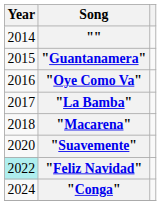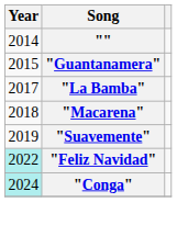 <table class="wikitable plainrowheaders sortable" style="text-align:center">
 <tr>
 <th scope=col>Year</th>
 <th scope=col>Song</th>
 <th scope=col class=unsortable></th>
 </tr>
 <tr>
 <td>2014</td>
 <th scope=row style="text-align:center;">""</th>
 <td></td>
 </tr>
 <tr>
 <td>2015</td>
 <th scope=row style="text-align:center;">"<a href='#'>Guantanamera</a>"</th>
 <td></td>
 </tr>
 <tr>
-<td>2016</td>
-<th scope=row style="text-align:center;">"<a href='#'>Oye Como Va</a>"</th>
-<td></td>
-</tr>
-<tr>
 <td>2017</td>
 <th scope=row style="text-align:center;">"<a href='#'>La Bamba</a>"</th>
 <td></td>
 </tr>
 <tr>
 <td>2018</td>
 <th scope=row style="text-align:center;">"<a href='#'>Macarena</a>"</th>
 <td></td>
 </tr>
 <tr>
-<td>2020</td>
+<td>2019</td>
 <th scope=row style="text-align:center;">"<a href='#'>Suavemente</a>"</th>
 <td></td>
 </tr>
 <tr>
 <td style="background: paleturquoise;">2022</td>
 <th scope=row style="text-align:center;">"<a href='#'>Feliz Navidad</a>"</th>
 <td></td>
 </tr>
 <tr>
-<td>2024</td>
+<td style="background: paleturquoise;">2024</td>
 <th scope=row style="text-align:center;">"<a href='#'>Conga</a>"</th>
 <td></td>
 </tr>
 <tr>
 </tr>
 </table>
